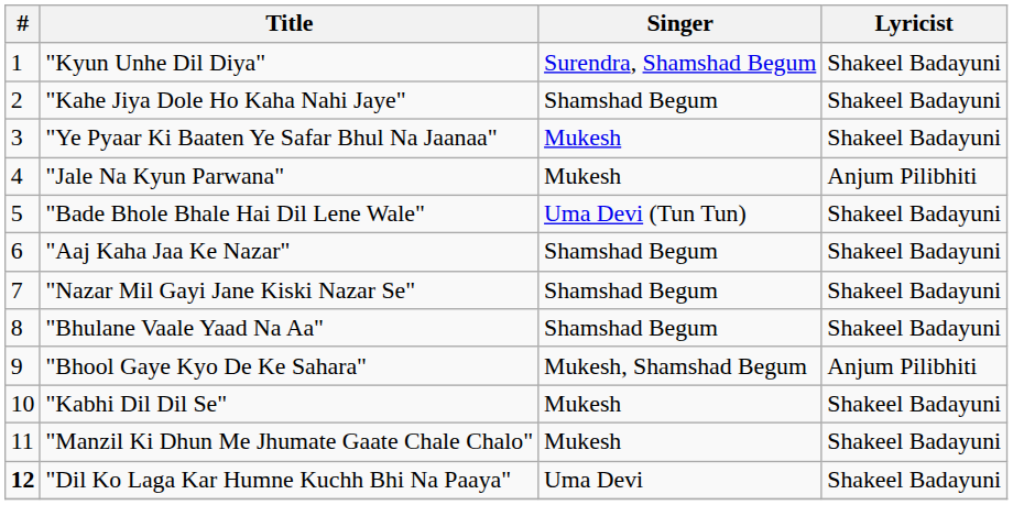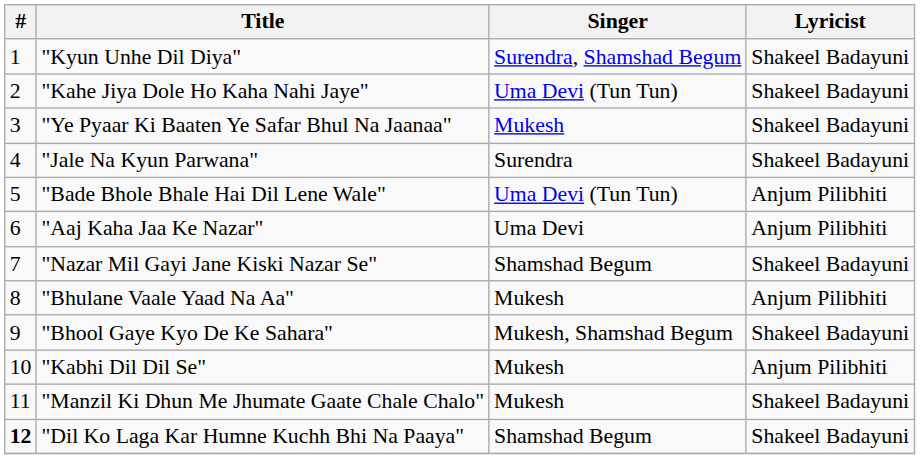 <table class="wikitable">
 <tr>
 <th>#</th>
 <th>Title</th>
 <th>Singer</th>
 <th>Lyricist</th>
 </tr>
 <tr>
 <td>1</td>
 <td>"Kyun Unhe Dil Diya"</td>
 <td><a href='#'>Surendra</a>, <a href='#'>Shamshad Begum</a></td>
 <td>Shakeel Badayuni</td>
 </tr>
 <tr>
 <td>2</td>
 <td>"Kahe Jiya Dole Ho Kaha Nahi Jaye"</td>
-<td>Shamshad Begum</td>
+<td><a href='#'>Uma Devi</a> (Tun Tun)</td>
 <td>Shakeel Badayuni</td>
 </tr>
 <tr>
 <td>3</td>
 <td>"Ye Pyaar Ki Baaten Ye Safar Bhul Na Jaanaa"</td>
 <td><a href='#'>Mukesh</a></td>
 <td>Shakeel Badayuni</td>
 </tr>
 <tr>
 <td>4</td>
 <td>"Jale Na Kyun Parwana"</td>
-<td>Mukesh</td>
-<td>Anjum Pilibhiti</td>
+<td>Surendra</td>
+<td>Shakeel Badayuni</td>
 </tr>
 <tr>
 <td>5</td>
 <td>"Bade Bhole Bhale Hai Dil Lene Wale"</td>
 <td><a href='#'>Uma Devi</a> (Tun Tun)</td>
-<td>Shakeel Badayuni</td>
+<td>Anjum Pilibhiti</td>
 </tr>
 <tr>
 <td>6</td>
 <td>"Aaj Kaha Jaa Ke Nazar"</td>
-<td>Shamshad Begum</td>
-<td>Shakeel Badayuni</td>
+<td>Uma Devi</td>
+<td>Anjum Pilibhiti</td>
 </tr>
 <tr>
 <td>7</td>
 <td>"Nazar Mil Gayi Jane Kiski Nazar Se"</td>
 <td>Shamshad Begum</td>
 <td>Shakeel Badayuni</td>
 </tr>
 <tr>
 <td>8</td>
 <td>"Bhulane Vaale Yaad Na Aa"</td>
-<td>Shamshad Begum</td>
-<td>Shakeel Badayuni</td>
+<td>Mukesh</td>
+<td>Anjum Pilibhiti</td>
 </tr>
 <tr>
 <td>9</td>
 <td>"Bhool Gaye Kyo De Ke Sahara"</td>
 <td>Mukesh, Shamshad Begum</td>
-<td>Anjum Pilibhiti</td>
+<td>Shakeel Badayuni</td>
 </tr>
 <tr>
 <td>10</td>
 <td>"Kabhi Dil Dil Se"</td>
 <td>Mukesh</td>
-<td>Shakeel Badayuni</td>
+<td>Anjum Pilibhiti</td>
 </tr>
 <tr>
 <td>11</td>
 <td>"Manzil Ki Dhun Me Jhumate Gaate Chale Chalo"</td>
 <td>Mukesh</td>
 <td>Shakeel Badayuni</td>
 </tr>
 <tr>
 <td><strong>12</strong></td>
 <td>"Dil Ko Laga Kar Humne Kuchh Bhi Na Paaya"</td>
-<td>Uma Devi</td>
+<td>Shamshad Begum</td>
 <td>Shakeel Badayuni</td>
 </tr>
 <tr>
 </tr>
 </table>
